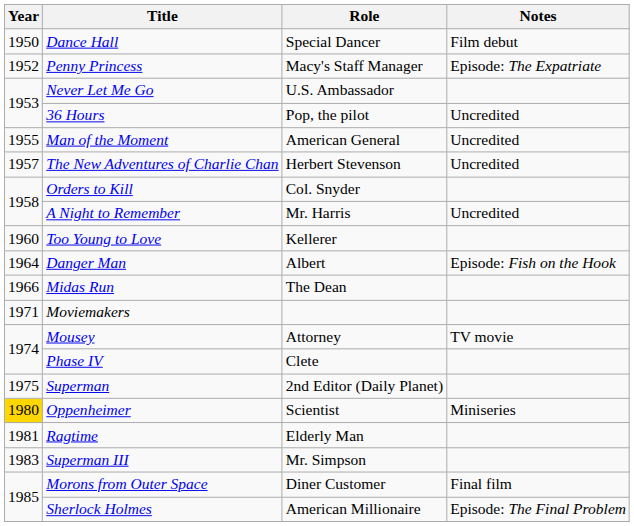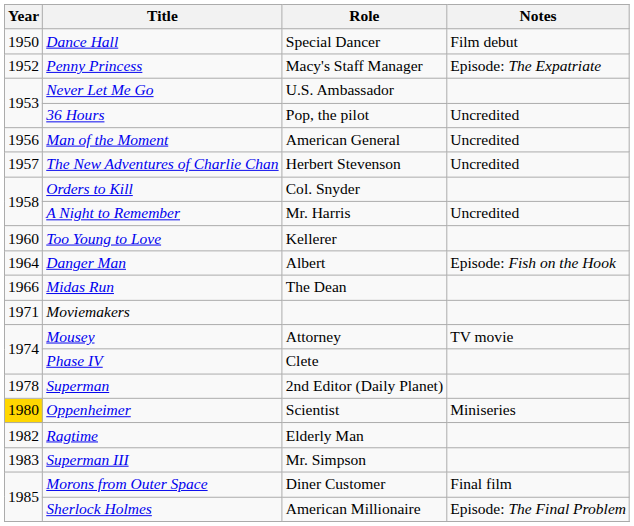 <table class="wikitable">
 <tr>
 <th>Year</th>
 <th>Title</th>
 <th>Role</th>
 <th>Notes</th>
 </tr>
 <tr>
 <td>1950</td>
 <td><em><a href='#'>Dance Hall</a></em></td>
 <td>Special Dancer</td>
 <td>Film debut</td>
 </tr>
 <tr>
 <td>1952</td>
 <td><em><a href='#'>Penny Princess</a></em></td>
 <td>Macy's Staff Manager</td>
 <td>Episode: <em>The Expatriate</em></td>
 </tr>
 <tr>
 <td rowspan=2>1953</td>
 <td><em><a href='#'>Never Let Me Go</a></em></td>
 <td>U.S. Ambassador</td>
 <td></td>
 </tr>
 <tr>
 <td><em><a href='#'>36 Hours</a></em></td>
 <td>Pop, the pilot</td>
 <td>Uncredited</td>
 </tr>
 <tr>
-<td>1955</td>
+<td>1956</td>
 <td><em><a href='#'>Man of the Moment</a></em></td>
 <td>American General</td>
 <td>Uncredited</td>
 </tr>
 <tr>
 <td>1957</td>
 <td><em><a href='#'>The New Adventures of Charlie Chan</a></em></td>
 <td>Herbert Stevenson</td>
 <td>Uncredited</td>
 </tr>
 <tr>
 <td rowspan=2>1958</td>
 <td><em><a href='#'>Orders to Kill</a></em></td>
 <td>Col. Snyder</td>
 <td></td>
 </tr>
 <tr>
 <td><em><a href='#'>A Night to Remember</a></em></td>
 <td>Mr. Harris</td>
 <td>Uncredited</td>
 </tr>
 <tr>
 <td>1960</td>
 <td><em><a href='#'>Too Young to Love</a></em></td>
 <td>Kellerer</td>
 <td></td>
 </tr>
 <tr>
 <td>1964</td>
 <td><em><a href='#'>Danger Man</a></em></td>
 <td>Albert</td>
 <td>Episode: <em>Fish on the Hook</em></td>
 </tr>
 <tr>
 <td>1966</td>
 <td><em><a href='#'>Midas Run</a></em></td>
 <td>The Dean</td>
 <td></td>
 </tr>
 <tr>
 <td>1971</td>
 <td><em>Moviemakers</em></td>
 <td></td>
 <td></td>
 </tr>
 <tr>
 <td rowspan=2>1974</td>
 <td><em><a href='#'>Mousey</a></em></td>
 <td>Attorney</td>
 <td>TV movie</td>
 </tr>
 <tr>
 <td><em><a href='#'>Phase IV</a></em></td>
 <td>Clete</td>
 <td></td>
 </tr>
 <tr>
-<td>1975</td>
+<td>1978</td>
 <td><em><a href='#'>Superman</a></em></td>
 <td>2nd Editor (Daily Planet)</td>
 <td></td>
 </tr>
 <tr>
 <td style="background: gold;">1980</td>
 <td><em><a href='#'>Oppenheimer</a></em></td>
 <td>Scientist</td>
 <td>Miniseries</td>
 </tr>
 <tr>
-<td>1981</td>
+<td>1982</td>
 <td><em><a href='#'>Ragtime</a></em></td>
 <td>Elderly Man</td>
 <td></td>
 </tr>
 <tr>
 <td>1983</td>
 <td><em><a href='#'>Superman III</a></em></td>
 <td>Mr. Simpson</td>
 <td></td>
 </tr>
 <tr>
 <td rowspan=2>1985</td>
 <td><em><a href='#'>Morons from Outer Space</a></em></td>
 <td>Diner Customer</td>
 <td>Final film</td>
 </tr>
 <tr>
 <td><em><a href='#'>Sherlock Holmes</a></em></td>
 <td>American Millionaire</td>
 <td>Episode: <em>The Final Problem</em></td>
 </tr>
 <tr>
 </tr>
 </table>
